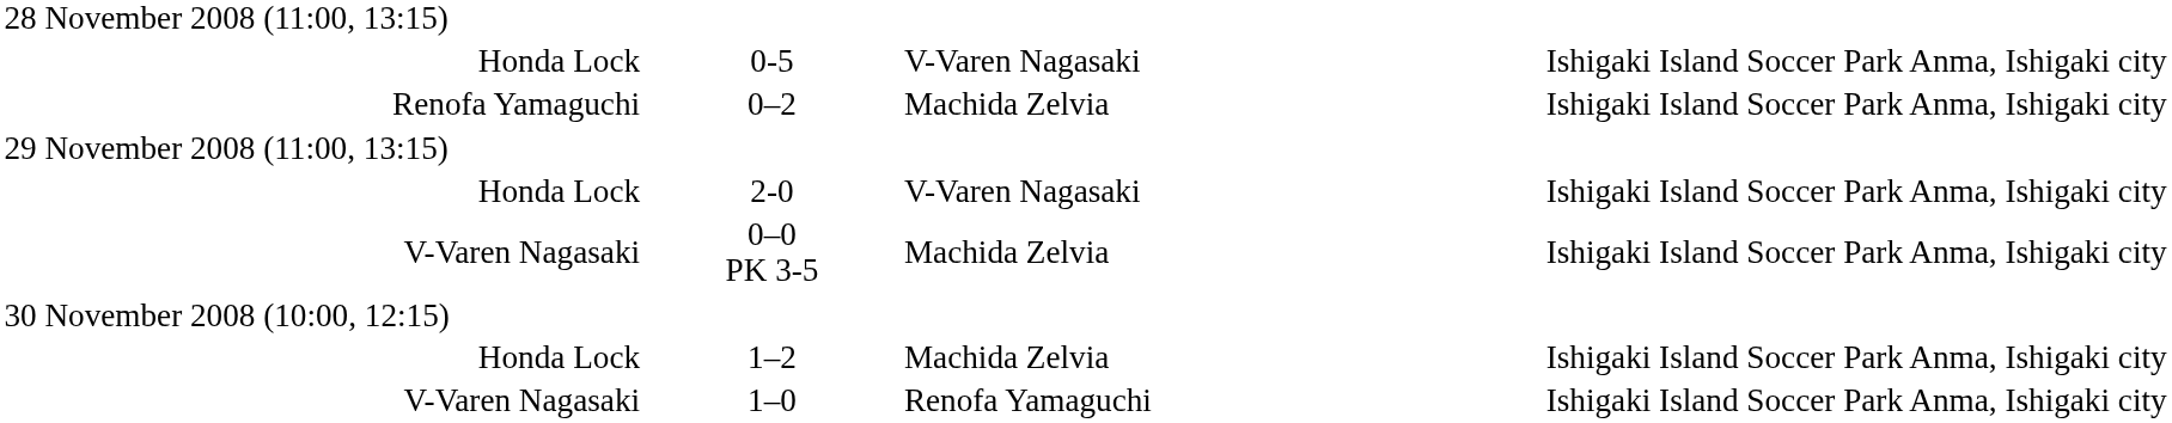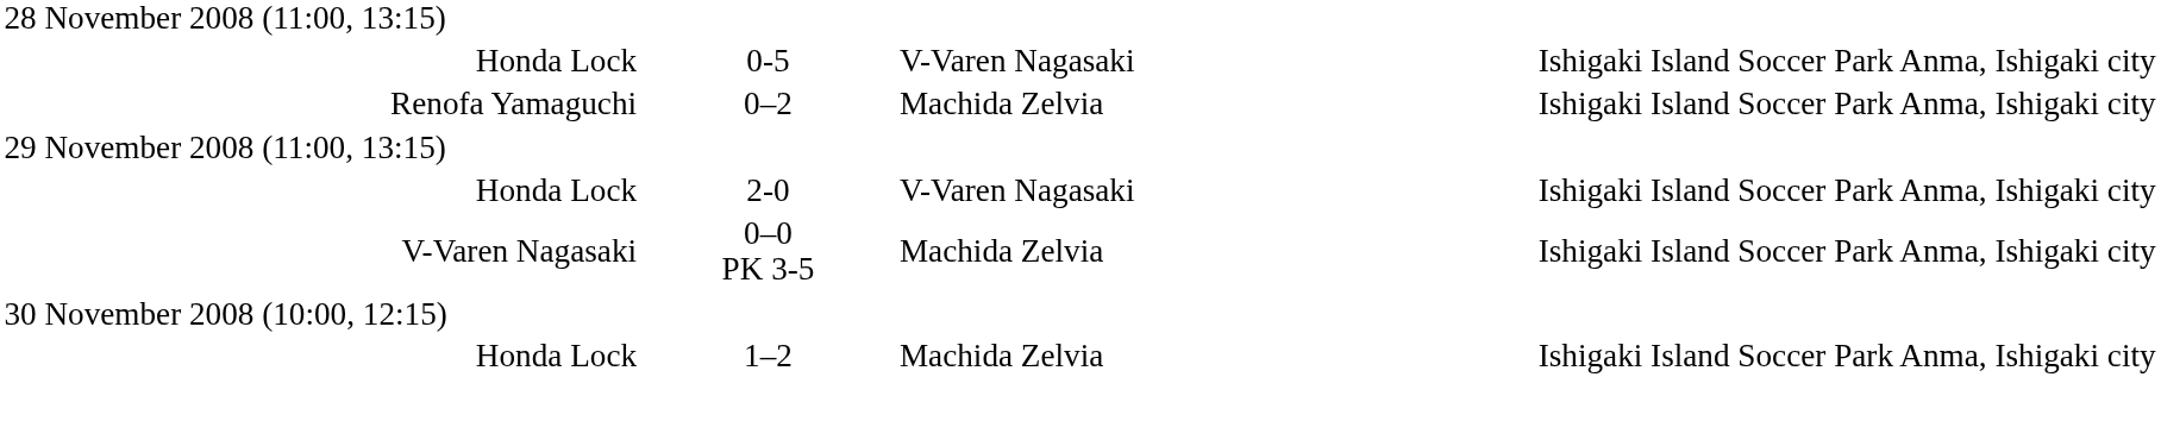 <table style="width:100%;" cellspacing="1">
 <tr>
 <th width=25%></th>
 <th width=10%></th>
 <th width=25%></th>
 </tr>
 <tr>
 <td>28 November 2008 (11:00, 13:15)</td>
 </tr>
 <tr>
 <td align=right>Honda Lock</td>
 <td align=center>0-5</td>
 <td>V-Varen Nagasaki</td>
 <td>Ishigaki Island Soccer Park Anma, Ishigaki city</td>
 </tr>
 <tr>
 <td align=right>Renofa Yamaguchi</td>
 <td align=center>0–2</td>
 <td>Machida Zelvia</td>
 <td>Ishigaki Island Soccer Park Anma, Ishigaki city</td>
 </tr>
 <tr>
 </tr>
 <tr>
 <td>29 November 2008 (11:00, 13:15)</td>
 </tr>
 <tr>
 <td align=right>Honda Lock</td>
 <td align=center>2-0</td>
 <td>V-Varen Nagasaki</td>
 <td>Ishigaki Island Soccer Park Anma, Ishigaki city</td>
 </tr>
 <tr>
 <td align=right>V-Varen Nagasaki</td>
 <td align=center>0–0<br>PK 3-5</td>
 <td>Machida Zelvia</td>
 <td>Ishigaki Island Soccer Park Anma, Ishigaki city</td>
 </tr>
 <tr>
 </tr>
 <tr>
 <td>30 November 2008 (10:00, 12:15)</td>
 </tr>
 <tr>
 <td align=right>Honda Lock</td>
 <td align=center>1–2</td>
 <td>Machida Zelvia</td>
 <td>Ishigaki Island Soccer Park Anma, Ishigaki city</td>
 </tr>
-<tr>
-<td align=right>V-Varen Nagasaki</td>
-<td align=center>1–0</td>
-<td>Renofa Yamaguchi</td>
-<td>Ishigaki Island Soccer Park Anma, Ishigaki city</td>
-</tr>
 </table>
